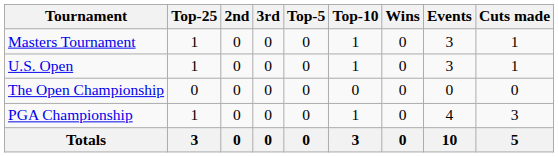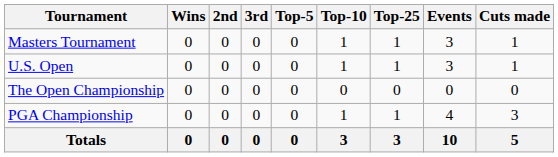 <table class=wikitable style=text-align:center>
 <tr>
 <th>Tournament</th>
-<th>Top-25</th>
+<th>Wins</th>
 <th>2nd</th>
 <th>3rd</th>
 <th>Top-5</th>
 <th>Top-10</th>
-<th>Wins</th>
+<th>Top-25</th>
 <th>Events</th>
 <th>Cuts made</th>
 </tr>
 <tr>
 <td align=left><a href='#'>Masters Tournament</a></td>
-<td>1</td>
+<td>0</td>
 <td>0</td>
 <td>0</td>
 <td>0</td>
 <td>1</td>
-<td>0</td>
+<td>1</td>
 <td>3</td>
 <td>1</td>
 </tr>
 <tr>
 <td align=left><a href='#'>U.S. Open</a></td>
-<td>1</td>
+<td>0</td>
 <td>0</td>
 <td>0</td>
 <td>0</td>
 <td>1</td>
-<td>0</td>
+<td>1</td>
 <td>3</td>
 <td>1</td>
 </tr>
 <tr>
 <td align=left><a href='#'>The Open Championship</a></td>
 <td>0</td>
 <td>0</td>
 <td>0</td>
 <td>0</td>
 <td>0</td>
 <td>0</td>
 <td>0</td>
 <td>0</td>
 </tr>
 <tr>
 <td align=left><a href='#'>PGA Championship</a></td>
-<td>1</td>
+<td>0</td>
 <td>0</td>
 <td>0</td>
 <td>0</td>
 <td>1</td>
-<td>0</td>
+<td>1</td>
 <td>4</td>
 <td>3</td>
 </tr>
 <tr>
 <th>Totals</th>
-<th>3</th>
+<th>0</th>
 <th>0</th>
 <th>0</th>
 <th>0</th>
 <th>3</th>
-<th>0</th>
+<th>3</th>
 <th>10</th>
 <th>5</th>
 </tr>
 </table>
